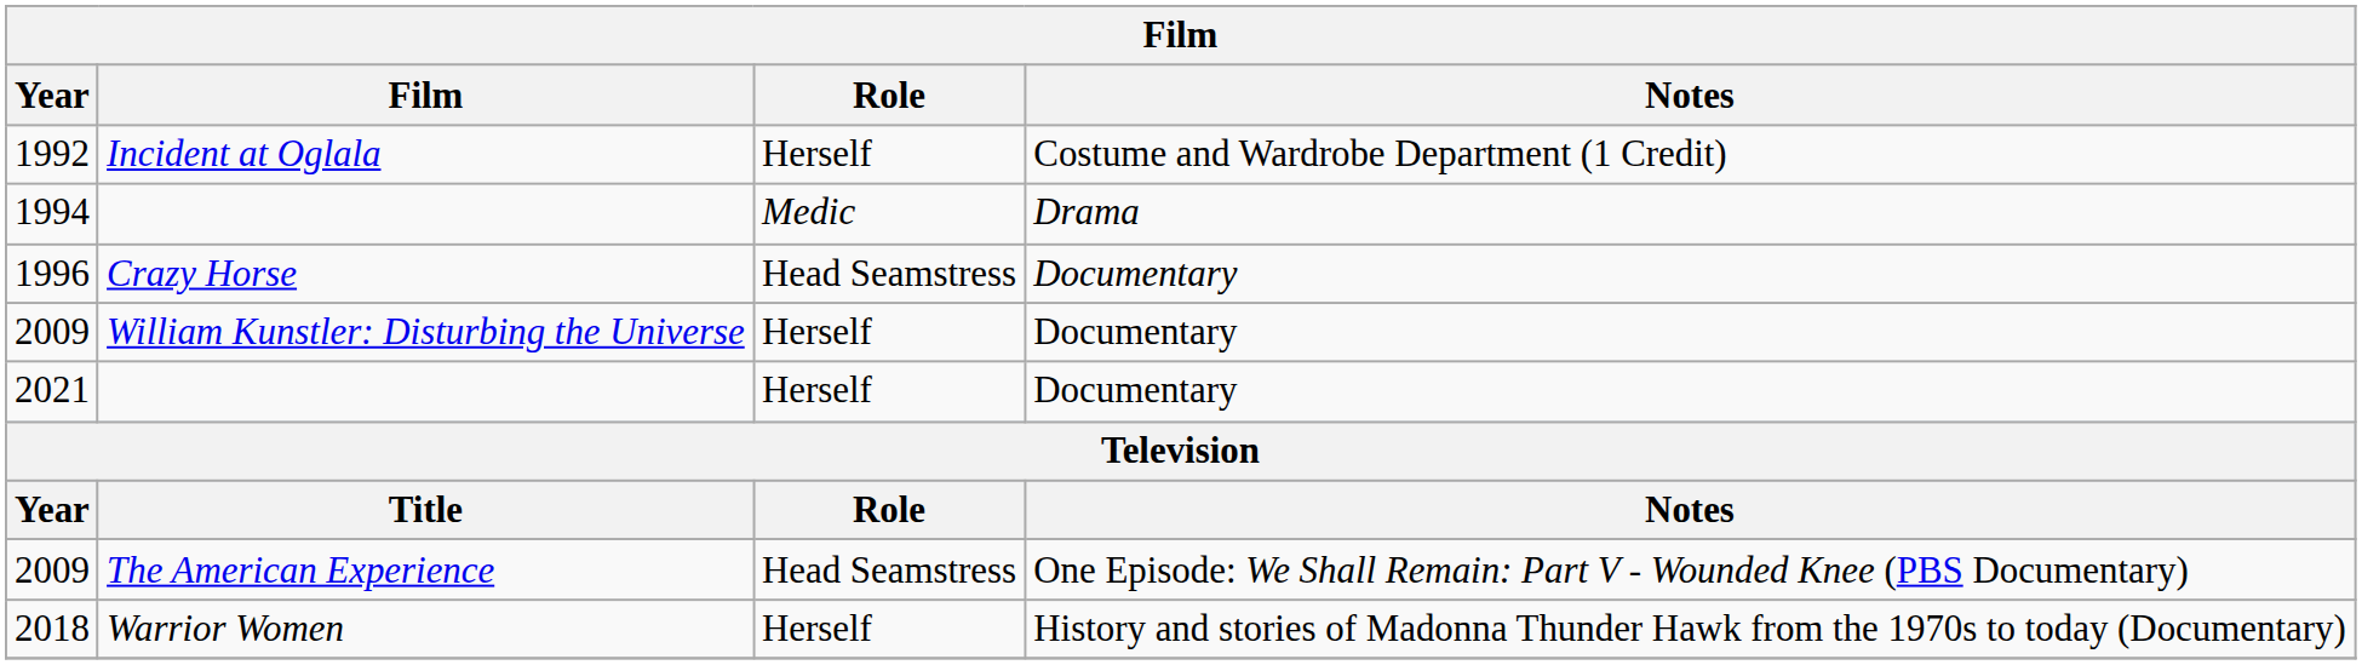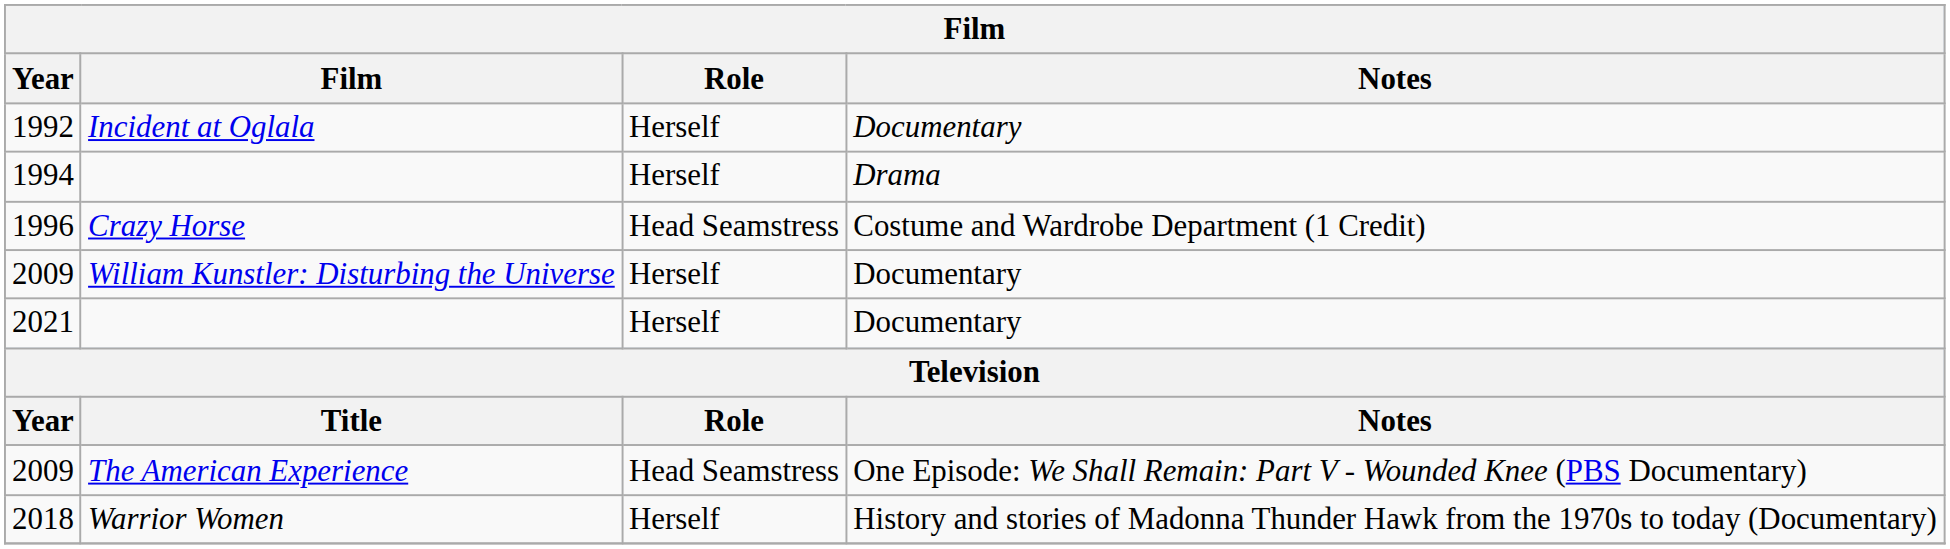 <table class="wikitable">
 <tr style="background:lightsteelblue;">
 <th colspan=4>Film</th>
 </tr>
 <tr style="background:#ccc;">
 <th>Year</th>
 <th>Film</th>
 <th>Role</th>
 <th>Notes</th>
 </tr>
 <tr>
 <td>1992</td>
 <td><em><a href='#'>Incident at Oglala</a></em></td>
 <td>Herself</td>
-<td>Costume and Wardrobe Department (1 Credit)</td>
+<td><em>Documentary</em></td>
 </tr>
 <tr>
 <td>1994</td>
 <td></td>
-<td><em>Medic</em></td>
+<td>Herself</td>
 <td><em>Drama</em></td>
 </tr>
 <tr>
 <td>1996</td>
 <td><em><a href='#'>Crazy Horse</a></em></td>
 <td>Head Seamstress</td>
-<td><em>Documentary</em></td>
+<td>Costume and Wardrobe Department (1 Credit)</td>
 </tr>
 <tr>
 <td>2009</td>
 <td><em><a href='#'>William Kunstler: Disturbing the Universe</a></em></td>
 <td>Herself</td>
 <td>Documentary</td>
 </tr>
 <tr>
 <td>2021</td>
 <td></td>
 <td>Herself</td>
 <td>Documentary</td>
 </tr>
 <tr style="background:lightsteelblue;">
 <th colspan=4>Television</th>
 </tr>
 <tr style="background:#ccc;">
 <th>Year</th>
 <th>Title</th>
 <th>Role</th>
 <th>Notes</th>
 </tr>
 <tr>
 <td>2009</td>
 <td><em><a href='#'>The American Experience</a></em></td>
 <td>Head Seamstress</td>
 <td>One Episode: <em>We Shall Remain: Part V - Wounded Knee</em> (<a href='#'>PBS</a> Documentary)</td>
 </tr>
 <tr>
 <td>2018</td>
 <td><em>Warrior Women</em></td>
 <td>Herself</td>
 <td>History and stories of Madonna Thunder Hawk from the 1970s to today (Documentary) </td>
 </tr>
 <tr>
 </tr>
 </table>
